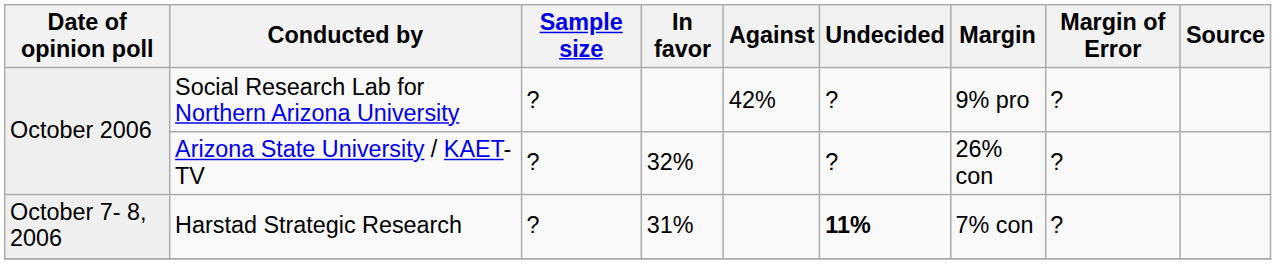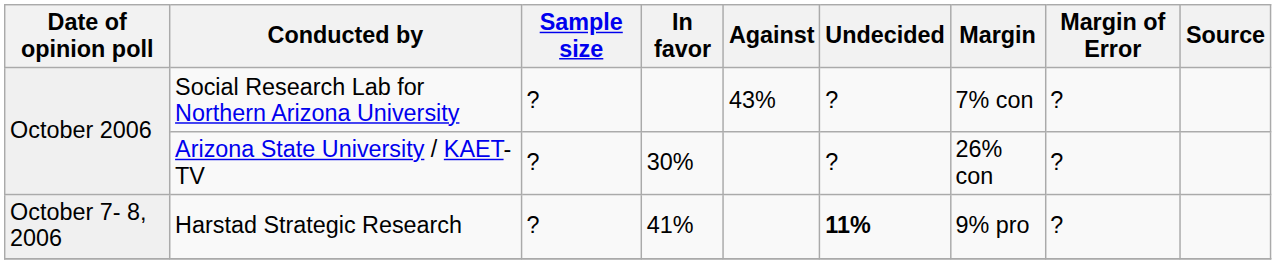 <table class="wikitable">
 <tr>
 <th>Date of opinion poll</th>
 <th>Conducted by</th>
 <th><a href='#'>Sample size</a></th>
 <th>In favor</th>
 <th>Against</th>
 <th>Undecided</th>
 <th>Margin</th>
 <th>Margin of Error</th>
 <th>Source</th>
 </tr>
 <tr>
 <td rowspan=2 style="background:#f0f0f0;">October 2006</td>
 <td>Social Research Lab for <a href='#'>Northern Arizona University</a></td>
 <td>?</td>
 <td></td>
-<td>42%</td>
+<td>43%</td>
 <td>?</td>
-<td>9% pro</td>
+<td>7% con</td>
 <td>?</td>
 <td></td>
 </tr>
 <tr>
 <td><a href='#'>Arizona State University</a> / <a href='#'>KAET</a>-TV</td>
 <td>?</td>
-<td>32%</td>
+<td>30%</td>
 <td></td>
 <td>?</td>
 <td>26% con</td>
 <td>?</td>
 <td></td>
 </tr>
 <tr>
 <td style="background:#f0f0f0;">October 7- 8, 2006</td>
 <td>Harstad Strategic Research</td>
 <td>?</td>
-<td>31%</td>
+<td>41%</td>
 <td></td>
 <td><strong>11%</strong></td>
-<td>7% con</td>
+<td>9% pro</td>
 <td>?</td>
 <td></td>
 </tr>
 <tr>
 </tr>
 </table>
